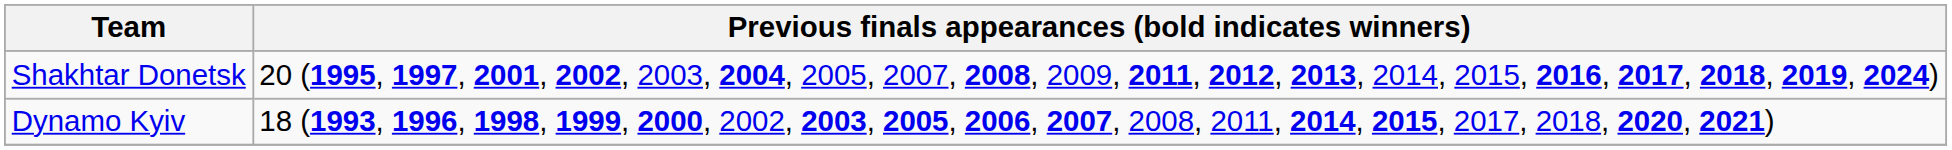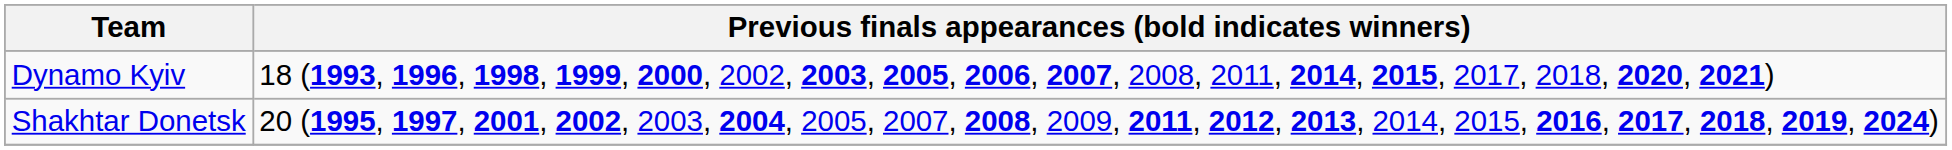 <table class="wikitable">
 <tr>
 <th>Team</th>
 <th>Previous finals appearances (bold indicates winners)</th>
 </tr>
 <tr>
+<td><a href='#'>Dynamo Kyiv</a></td>
+<td>18 (<strong><a href='#'>1993</a></strong>, <strong><a href='#'>1996</a></strong>, <strong><a href='#'>1998</a></strong>, <strong><a href='#'>1999</a></strong>, <strong><a href='#'>2000</a></strong>, <a href='#'>2002</a>, <strong><a href='#'>2003</a></strong>, <strong><a href='#'>2005</a></strong>, <strong><a href='#'>2006</a></strong>, <strong><a href='#'>2007</a></strong>, <a href='#'>2008</a>, <a href='#'>2011</a>, <strong><a href='#'>2014</a></strong>, <strong><a href='#'>2015</a></strong>, <a href='#'>2017</a>, <a href='#'>2018</a>, <strong><a href='#'>2020</a></strong>, <strong><a href='#'>2021</a></strong>)</td>
+</tr>
+<tr>
 <td><a href='#'>Shakhtar Donetsk</a></td>
 <td>20 (<strong><a href='#'>1995</a></strong>, <strong><a href='#'>1997</a></strong>, <strong><a href='#'>2001</a></strong>, <strong><a href='#'>2002</a></strong>, <a href='#'>2003</a>, <strong><a href='#'>2004</a></strong>, <a href='#'>2005</a>, <a href='#'>2007</a>, <strong><a href='#'>2008</a></strong>, <a href='#'>2009</a>, <strong><a href='#'>2011</a></strong>, <strong><a href='#'>2012</a></strong>, <strong><a href='#'>2013</a></strong>, <a href='#'>2014</a>, <a href='#'>2015</a>, <strong><a href='#'>2016</a></strong>, <strong><a href='#'>2017</a></strong>, <strong><a href='#'>2018</a></strong>, <strong><a href='#'>2019</a></strong>, <strong><a href='#'>2024</a></strong>)</td>
 </tr>
 <tr>
-<td><a href='#'>Dynamo Kyiv</a></td>
-<td>18 (<strong><a href='#'>1993</a></strong>, <strong><a href='#'>1996</a></strong>, <strong><a href='#'>1998</a></strong>, <strong><a href='#'>1999</a></strong>, <strong><a href='#'>2000</a></strong>, <a href='#'>2002</a>, <strong><a href='#'>2003</a></strong>, <strong><a href='#'>2005</a></strong>, <strong><a href='#'>2006</a></strong>, <strong><a href='#'>2007</a></strong>, <a href='#'>2008</a>, <a href='#'>2011</a>, <strong><a href='#'>2014</a></strong>, <strong><a href='#'>2015</a></strong>, <a href='#'>2017</a>, <a href='#'>2018</a>, <strong><a href='#'>2020</a></strong>, <strong><a href='#'>2021</a></strong>)</td>
-</tr>
-<tr>
 </tr>
 </table>
